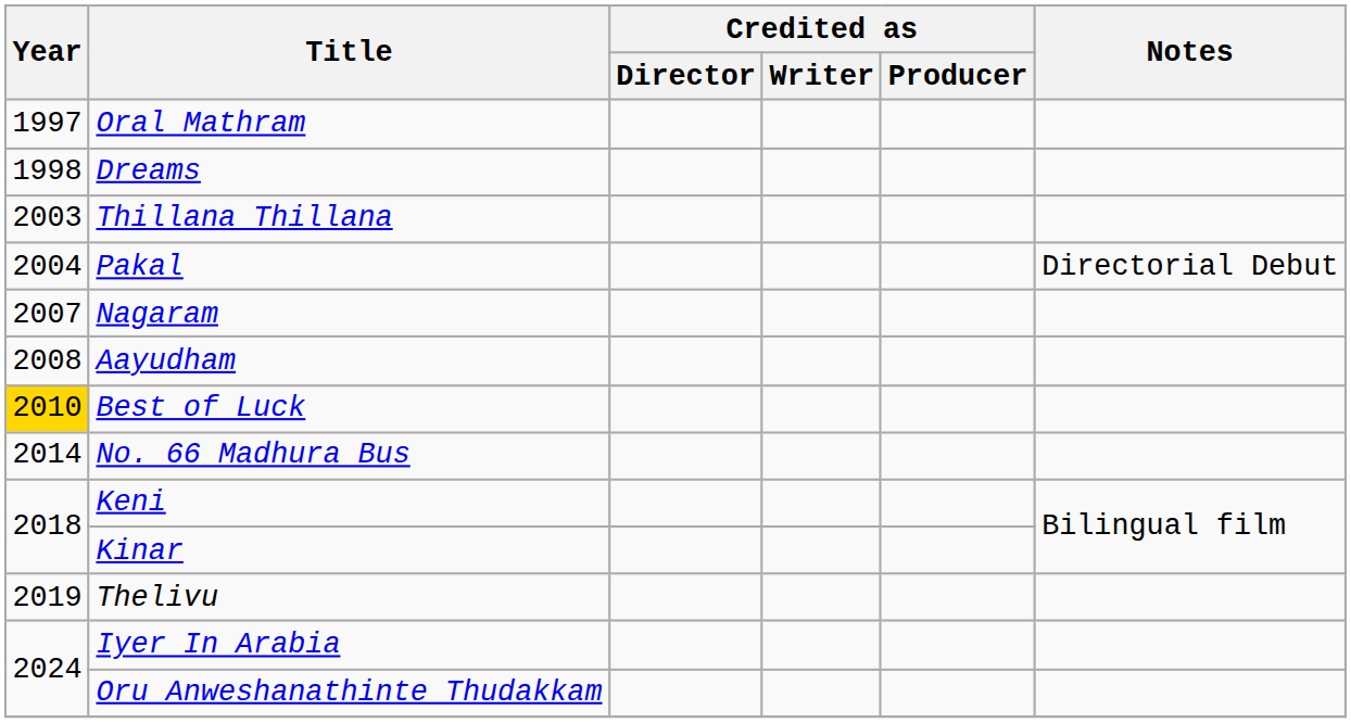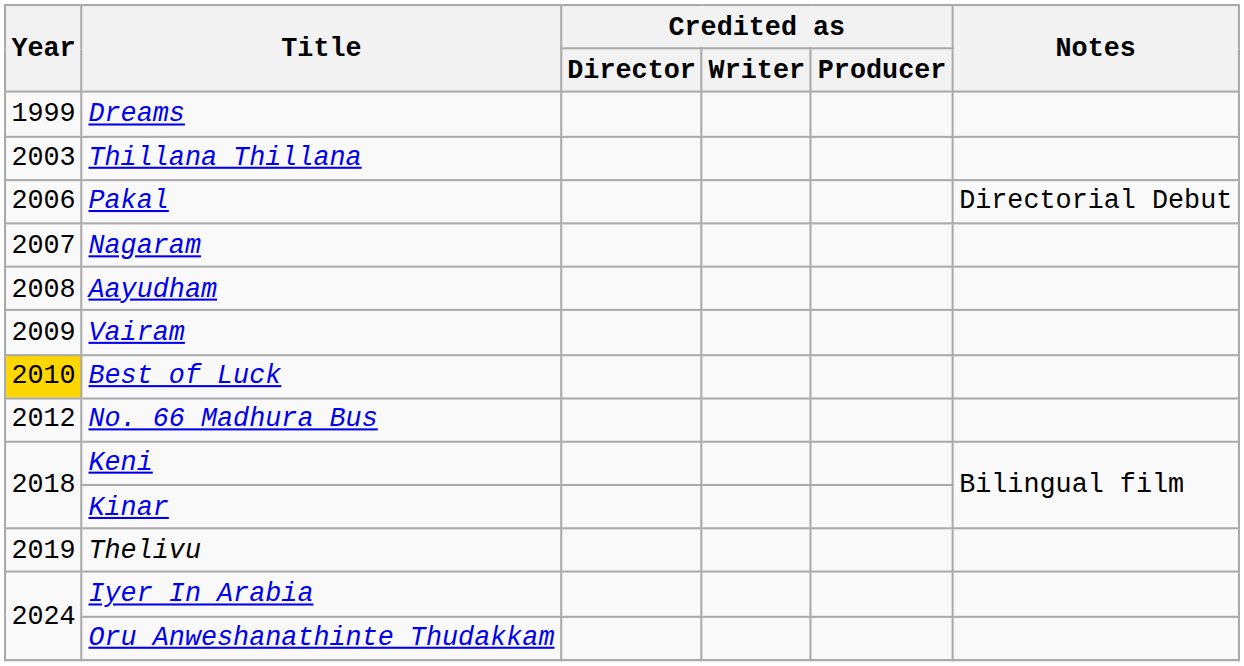 <table class="wikitable">
 <tr>
 <th rowspan="2">Year</th>
 <th rowspan="2">Title</th>
 <th colspan="3">Credited as</th>
 <th rowspan="2">Notes</th>
 </tr>
 <tr>
 <th>Director</th>
 <th>Writer</th>
 <th>Producer</th>
 </tr>
 <tr>
-<td>1997</td>
-<td><em><a href='#'>Oral Mathram</a></em></td>
-<td></td>
-<td></td>
-<td></td>
-<td></td>
-</tr>
-<tr>
-<td>1998</td>
+<td>1999</td>
 <td><em><a href='#'>Dreams</a></em></td>
 <td></td>
 <td></td>
 <td></td>
 <td></td>
 </tr>
 <tr>
 <td>2003</td>
 <td><em><a href='#'>Thillana Thillana</a></em></td>
 <td></td>
 <td></td>
 <td></td>
 <td></td>
 </tr>
 <tr>
-<td>2004</td>
+<td>2006</td>
 <td><em><a href='#'>Pakal</a></em></td>
 <td></td>
 <td></td>
 <td></td>
 <td>Directorial Debut</td>
 </tr>
 <tr>
 <td>2007</td>
 <td><em><a href='#'>Nagaram</a></em></td>
 <td></td>
 <td></td>
 <td></td>
 <td></td>
 </tr>
 <tr>
 <td>2008</td>
 <td><em><a href='#'>Aayudham</a></em></td>
 <td></td>
 <td></td>
 <td></td>
 <td></td>
 </tr>
 <tr>
+<td>2009</td>
+<td><em><a href='#'>Vairam</a></em></td>
+<td></td>
+<td></td>
+<td></td>
+<td></td>
+</tr>
+<tr>
 <td style="background: gold;">2010</td>
 <td><em><a href='#'>Best of Luck</a></em></td>
 <td></td>
 <td></td>
 <td></td>
 <td></td>
 </tr>
 <tr>
-<td>2014</td>
+<td>2012</td>
 <td><em><a href='#'>No. 66 Madhura Bus</a></em></td>
 <td></td>
 <td></td>
 <td></td>
 <td></td>
 </tr>
 <tr>
 <td rowspan=2>2018</td>
 <td><em><a href='#'>Keni</a></em></td>
 <td></td>
 <td></td>
 <td></td>
 <td rowspan=2>Bilingual film</td>
 </tr>
 <tr>
 <td><em><a href='#'>Kinar</a></em></td>
 <td></td>
 <td></td>
 <td></td>
 </tr>
 <tr>
 <td>2019</td>
 <td><em>Thelivu</em></td>
 <td></td>
 <td></td>
 <td></td>
 <td></td>
 </tr>
 <tr>
 <td rowspan=2>2024</td>
 <td><em><a href='#'>Iyer In Arabia</a></em></td>
 <td></td>
 <td></td>
 <td></td>
 <td></td>
 </tr>
 <tr>
 <td><em><a href='#'>Oru Anweshanathinte Thudakkam</a></em></td>
 <td></td>
 <td></td>
 <td></td>
 <td></td>
 </tr>
 <tr>
 </tr>
 </table>
